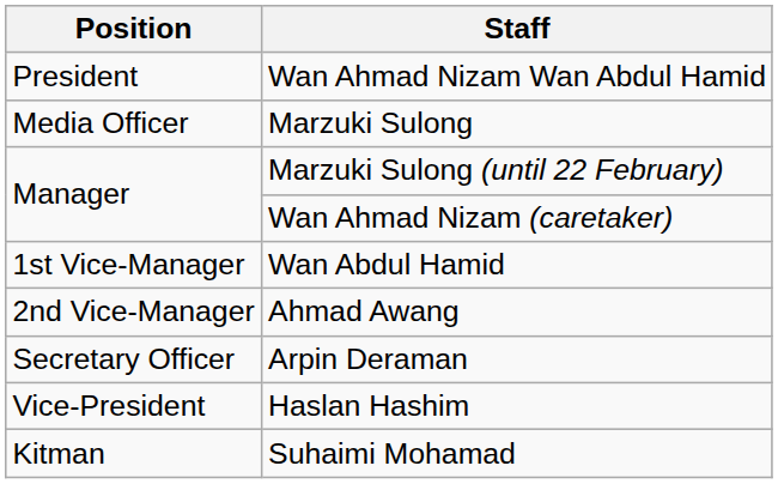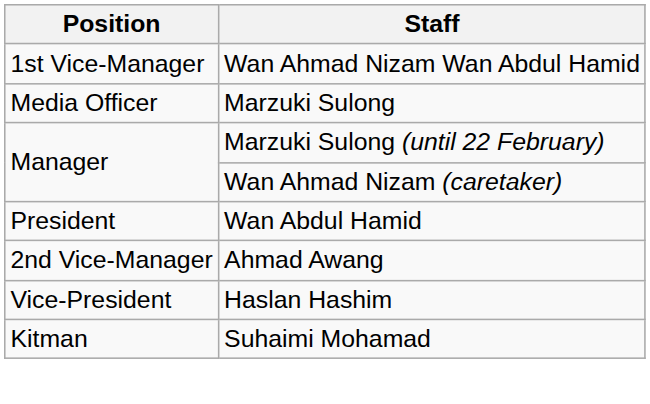 <table class=wikitable>
 <tr>
 <th>Position</th>
 <th>Staff</th>
 </tr>
 <tr>
-<td>President</td>
+<td>1st Vice-Manager</td>
 <td> Wan Ahmad Nizam Wan Abdul Hamid</td>
 </tr>
 <tr>
 <td>Media Officer</td>
 <td> Marzuki Sulong</td>
 </tr>
 <tr>
 <td rowspan="2">Manager</td>
 <td> Marzuki Sulong <em>(until 22 February)</em></td>
 </tr>
 <tr>
 <td> Wan Ahmad Nizam <em>(caretaker)</em></td>
 </tr>
 <tr>
-<td>1st Vice-Manager</td>
+<td>President</td>
 <td> Wan Abdul Hamid</td>
 </tr>
 <tr>
 <td>2nd Vice-Manager</td>
 <td> Ahmad Awang</td>
-</tr>
-<tr>
-<td>Secretary Officer</td>
-<td> Arpin Deraman</td>
 </tr>
 <tr>
 <td>Vice-President</td>
 <td> Haslan Hashim</td>
 </tr>
 <tr>
 <td>Kitman</td>
 <td> Suhaimi Mohamad</td>
 </tr>
 </table>
